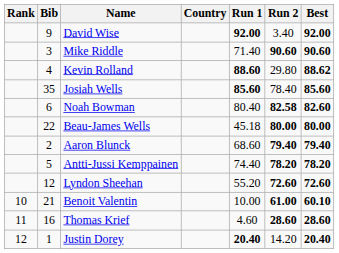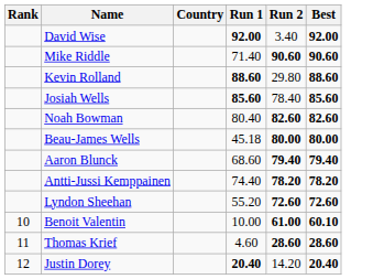 <table class="wikitable sortable" style="text-align:center">
 <tr>
 <th>Rank</th>
-<th>Bib</th>
 <th>Name</th>
 <th>Country</th>
 <th>Run 1</th>
 <th>Run 2</th>
 <th>Best</th>
 </tr>
 <tr>
 <td></td>
-<td>9</td>
 <td align=left><a href='#'>David Wise</a></td>
 <td align=left></td>
 <td><strong>92.00</strong></td>
 <td>3.40</td>
 <td><strong>92.00</strong></td>
 </tr>
 <tr>
 <td></td>
-<td>3</td>
 <td align=left><a href='#'>Mike Riddle</a></td>
 <td align=left></td>
 <td>71.40</td>
 <td><strong>90.60</strong></td>
 <td><strong>90.60</strong></td>
 </tr>
 <tr>
 <td></td>
-<td>4</td>
 <td align=left><a href='#'>Kevin Rolland</a></td>
 <td align=left></td>
 <td><strong>88.60</strong></td>
 <td>29.80</td>
-<td><strong>88.62</strong></td>
+<td><strong>88.60</strong></td>
 </tr>
 <tr>
 <td></td>
-<td>35</td>
 <td align=left><a href='#'>Josiah Wells</a></td>
 <td align=left></td>
 <td><strong>85.60</strong></td>
 <td>78.40</td>
 <td><strong>85.60</strong></td>
 </tr>
 <tr>
 <td></td>
-<td>6</td>
 <td align=left><a href='#'>Noah Bowman</a></td>
 <td align=left></td>
 <td>80.40</td>
-<td><strong>82.58</strong></td>
+<td><strong>82.60</strong></td>
 <td><strong>82.60</strong></td>
 </tr>
 <tr>
 <td></td>
-<td>22</td>
 <td align=left><a href='#'>Beau-James Wells</a></td>
 <td align=left></td>
 <td>45.18</td>
 <td><strong>80.00</strong></td>
 <td><strong>80.00</strong></td>
 </tr>
 <tr>
 <td></td>
-<td>2</td>
 <td align=left><a href='#'>Aaron Blunck</a></td>
 <td align=left></td>
 <td>68.60</td>
 <td><strong>79.40</strong></td>
 <td><strong>79.40</strong></td>
 </tr>
 <tr>
 <td></td>
-<td>5</td>
 <td align=left><a href='#'>Antti-Jussi Kemppainen</a></td>
 <td align=left></td>
 <td>74.40</td>
 <td><strong>78.20</strong></td>
 <td><strong>78.20</strong></td>
 </tr>
 <tr>
 <td></td>
-<td>12</td>
 <td align=left><a href='#'>Lyndon Sheehan</a></td>
 <td align=left></td>
 <td>55.20</td>
 <td><strong>72.60</strong></td>
 <td><strong>72.60</strong></td>
 </tr>
 <tr>
 <td>10</td>
-<td>21</td>
 <td align=left><a href='#'>Benoit Valentin</a></td>
 <td align=left></td>
 <td>10.00</td>
 <td><strong>61.00</strong></td>
 <td><strong>60.10</strong></td>
 </tr>
 <tr>
 <td>11</td>
-<td>16</td>
 <td align=left><a href='#'>Thomas Krief</a></td>
 <td align=left></td>
 <td>4.60</td>
 <td><strong>28.60</strong></td>
 <td><strong>28.60</strong></td>
 </tr>
 <tr>
 <td>12</td>
-<td>1</td>
 <td align=left><a href='#'>Justin Dorey</a></td>
 <td align=left></td>
 <td><strong>20.40</strong></td>
 <td>14.20</td>
 <td><strong>20.40</strong></td>
 </tr>
 </table>
